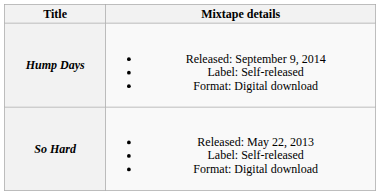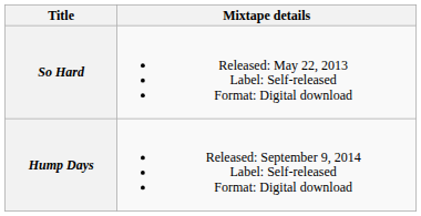 <table class="wikitable plainrowheaders" style="text-align:center;">
 <tr>
 <th scope="col" style="width:8em;">Title</th>
 <th scope="col" style="width:22em;">Mixtape details</th>
 </tr>
 <tr>
+<th scope="row"><em>So Hard</em></th>
+<td><br><ul><li>Released: May 22, 2013</li><li>Label: Self-released</li><li>Format: Digital download</li></ul></td>
+</tr>
+<tr>
 <th scope="row"><em>Hump Days</em></th>
 <td><br><ul><li>Released: September 9, 2014</li><li>Label: Self-released</li><li>Format: Digital download</li></ul></td>
 </tr>
-<tr>
-<th scope="row"><em>So Hard</em></th>
-<td><br><ul><li>Released: May 22, 2013</li><li>Label: Self-released</li><li>Format: Digital download</li></ul></td>
-</tr>
 </table>
